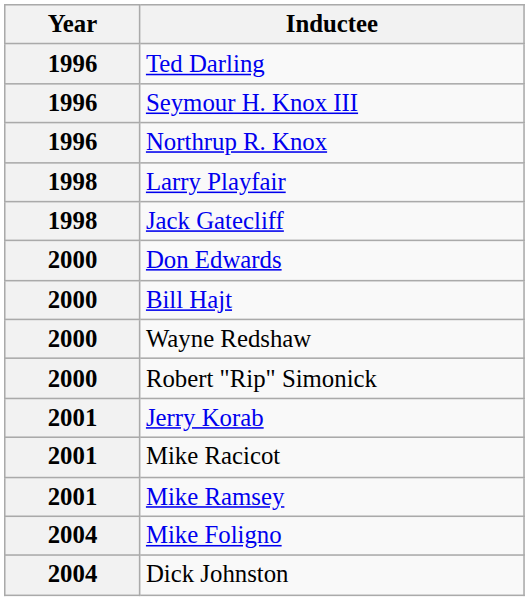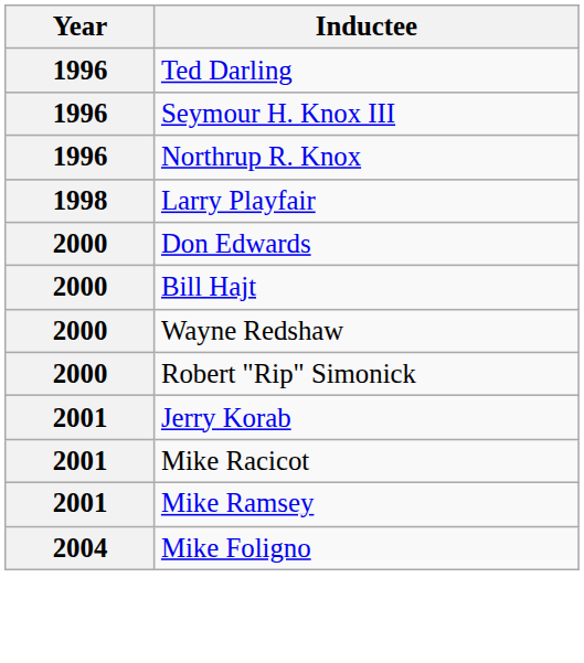 <table class="wikitable">
 <tr>
 <th scope="col" style="width:5em">Year</th>
 <th scope="col" style="width:15em">Inductee</th>
 </tr>
 <tr>
 <th scope="row">1996</th>
 <td><a href='#'>Ted Darling</a></td>
 </tr>
 <tr>
 <th scope="row">1996</th>
 <td><a href='#'>Seymour H. Knox III</a></td>
 </tr>
 <tr>
 <th scope="row">1996</th>
 <td><a href='#'>Northrup R. Knox</a></td>
 </tr>
 <tr>
 <th scope="row">1998</th>
 <td><a href='#'>Larry Playfair</a></td>
-</tr>
-<tr>
-<th scope="row">1998</th>
-<td><a href='#'>Jack Gatecliff</a></td>
 </tr>
 <tr>
 <th scope="row">2000</th>
 <td><a href='#'>Don Edwards</a></td>
 </tr>
 <tr>
 <th scope="row">2000</th>
 <td><a href='#'>Bill Hajt</a></td>
 </tr>
 <tr>
 <th scope="row">2000</th>
 <td>Wayne Redshaw</td>
 </tr>
 <tr>
 <th scope="row">2000</th>
 <td>Robert "Rip" Simonick</td>
 </tr>
 <tr>
 <th scope="row">2001</th>
 <td><a href='#'>Jerry Korab</a></td>
 </tr>
 <tr>
 <th scope="row">2001</th>
 <td>Mike Racicot</td>
 </tr>
 <tr>
 <th scope="row">2001</th>
 <td><a href='#'>Mike Ramsey</a></td>
 </tr>
 <tr>
 <th scope="row">2004</th>
 <td><a href='#'>Mike Foligno</a></td>
 </tr>
-<tr>
-<th scope="row">2004</th>
-<td>Dick Johnston</td>
-</tr>
 </table>
